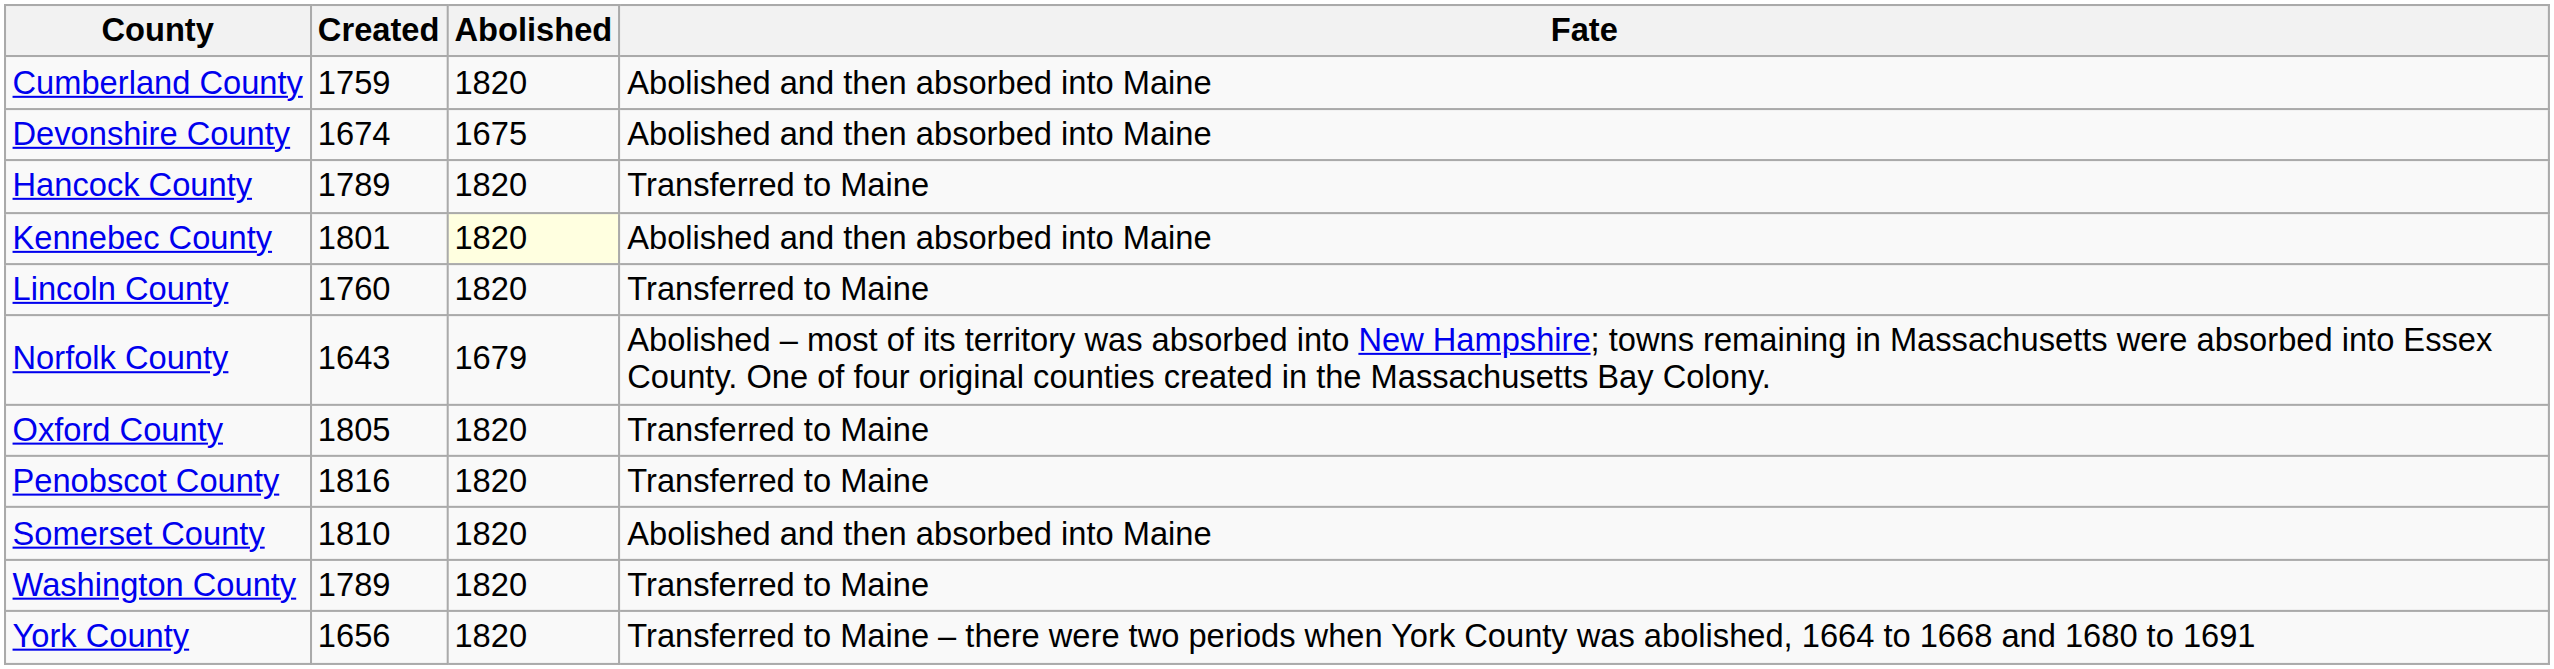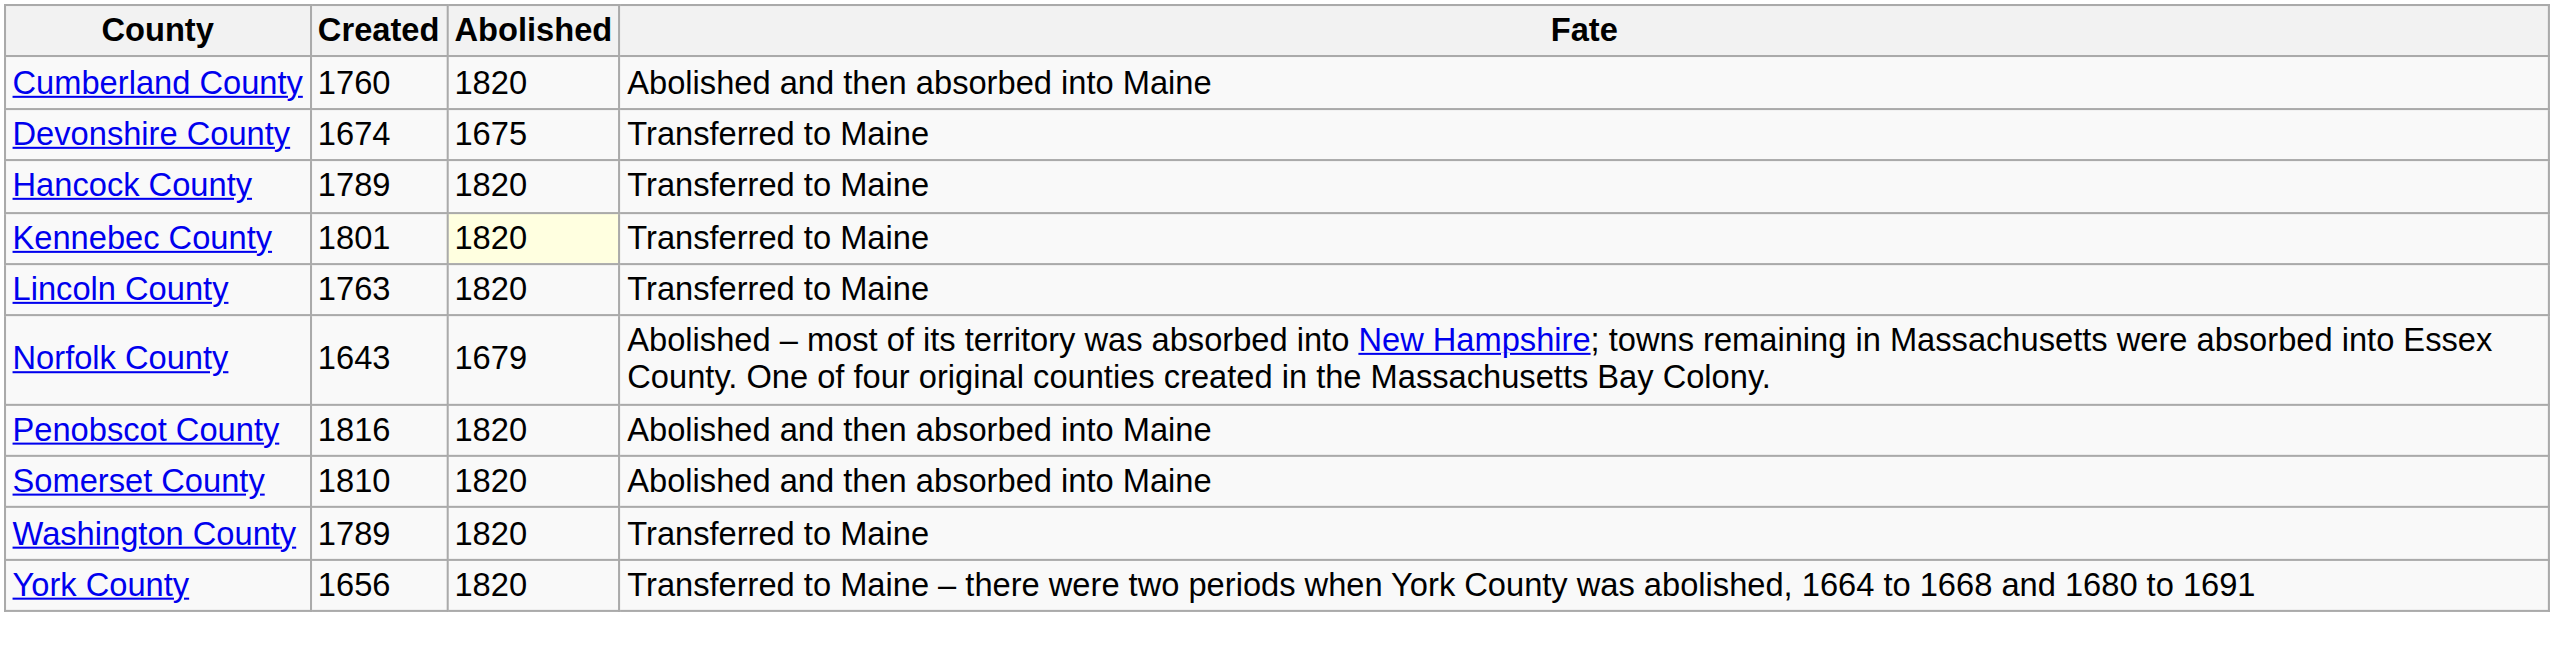 <table class="wikitable sortable">
 <tr>
 <th>County<br></th>
 <th>Created<br></th>
 <th>Abolished<br></th>
 <th>Fate<br></th>
 </tr>
 <tr>
 <td nowrap><a href='#'>Cumberland County</a></td>
-<td>1759</td>
+<td>1760</td>
 <td>1820</td>
 <td>Abolished and then absorbed into Maine</td>
 </tr>
 <tr>
 <td><a href='#'>Devonshire County</a></td>
 <td>1674</td>
 <td>1675</td>
-<td>Abolished and then absorbed into Maine</td>
+<td>Transferred to Maine</td>
 </tr>
 <tr>
 <td><a href='#'>Hancock County</a></td>
 <td>1789</td>
 <td>1820</td>
 <td>Transferred to Maine</td>
 </tr>
 <tr>
 <td><a href='#'>Kennebec County</a></td>
 <td>1801</td>
 <td style="background: lightyellow;">1820</td>
-<td>Abolished and then absorbed into Maine</td>
+<td>Transferred to Maine</td>
 </tr>
 <tr>
 <td><a href='#'>Lincoln County</a></td>
-<td>1760</td>
+<td>1763</td>
 <td>1820</td>
 <td>Transferred to Maine</td>
 </tr>
 <tr>
 <td><a href='#'>Norfolk County</a></td>
 <td>1643</td>
 <td>1679</td>
 <td>Abolished – most of its territory was absorbed into <a href='#'>New Hampshire</a>; towns remaining in Massachusetts were absorbed into Essex County. One of four original counties created in the Massachusetts Bay Colony.</td>
 </tr>
 <tr>
-<td><a href='#'>Oxford County</a></td>
-<td>1805</td>
-<td>1820</td>
-<td>Transferred to Maine</td>
-</tr>
-<tr>
 <td><a href='#'>Penobscot County</a></td>
 <td>1816</td>
 <td>1820</td>
-<td>Transferred to Maine</td>
+<td>Abolished and then absorbed into Maine</td>
 </tr>
 <tr>
 <td><a href='#'>Somerset County</a></td>
 <td>1810</td>
 <td>1820</td>
 <td>Abolished and then absorbed into Maine</td>
 </tr>
 <tr>
 <td><a href='#'>Washington County</a></td>
 <td>1789</td>
 <td>1820</td>
 <td>Transferred to Maine</td>
 </tr>
 <tr>
 <td><a href='#'>York County</a></td>
 <td>1656</td>
 <td>1820</td>
 <td>Transferred to Maine – there were two periods when York County was abolished, 1664 to 1668 and 1680 to 1691</td>
 </tr>
 </table>
